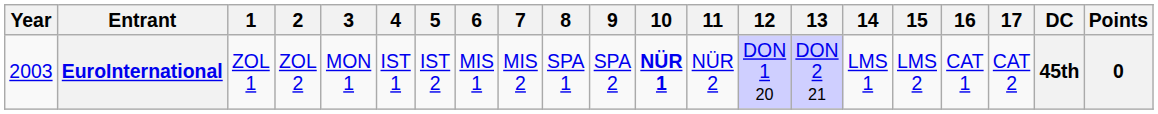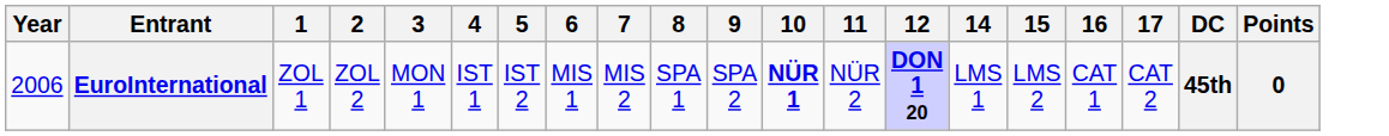 <table class="wikitable" style="text-align:center; font-size:85%">
 <tr>
 <th>Year</th>
 <th>Entrant</th>
 <th>1</th>
 <th>2</th>
 <th>3</th>
 <th>4</th>
 <th>5</th>
 <th>6</th>
 <th>7</th>
 <th>8</th>
 <th>9</th>
 <th>10</th>
 <th>11</th>
 <th>12</th>
-<th>13</th>
 <th>14</th>
 <th>15</th>
 <th>16</th>
 <th>17</th>
 <th>DC</th>
 <th>Points</th>
 </tr>
 <tr>
-<td><a href='#'>2003</a></td>
+<td><a href='#'>2006</a></td>
 <th><a href='#'>EuroInternational</a></th>
 <td><a href='#'>ZOL<br>1</a><br><small></small></td>
 <td><a href='#'>ZOL<br>2</a><br><small></small></td>
 <td><a href='#'>MON<br>1</a><br><small></small></td>
 <td><a href='#'>IST<br>1</a><br><small></small></td>
 <td><a href='#'>IST<br>2</a><br><small></small></td>
 <td><a href='#'>MIS<br>1</a><br><small></small></td>
 <td><a href='#'>MIS<br>2</a><br><small></small></td>
 <td><a href='#'>SPA<br>1</a><br><small></small></td>
 <td><a href='#'>SPA<br>2</a><br><small></small></td>
 <td><strong><a href='#'>NÜR<br>1</a><br><small></small></strong></td>
 <td><a href='#'>NÜR<br>2</a><br><small></small></td>
-<td style="background:#CFCFFF;"><a href='#'>DON<br>1</a><br><small>20</small></td>
-<td style="background:#CFCFFF;"><a href='#'>DON<br>2</a><br><small>21</small></td>
+<td style="background:#CFCFFF;"><strong><a href='#'>DON<br>1</a><br><small>20</small></strong></td>
 <td><a href='#'>LMS<br>1</a><br><small></small></td>
 <td><a href='#'>LMS<br>2</a><br><small></small></td>
 <td><a href='#'>CAT<br>1</a><br><small></small></td>
 <td><a href='#'>CAT<br>2</a><br><small></small></td>
 <th>45th</th>
 <th>0</th>
 </tr>
 </table>
